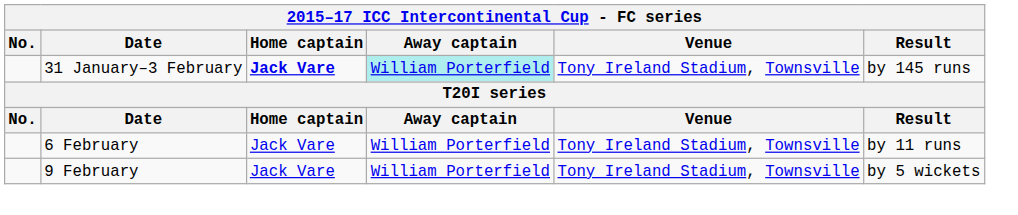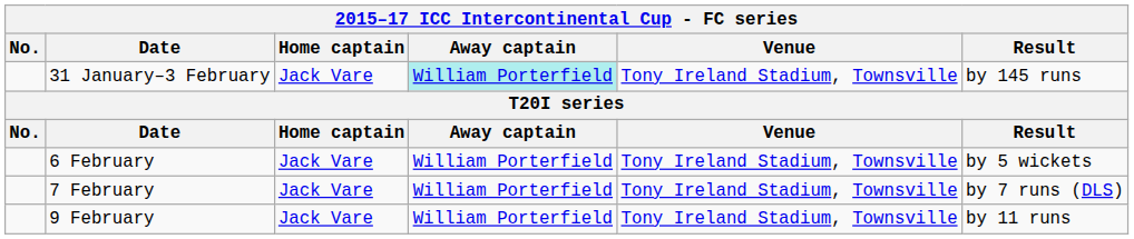 <table class="wikitable">
 <tr>
 <th colspan="6"><a href='#'>2015–17 ICC Intercontinental Cup</a> - FC series</th>
 </tr>
 <tr>
 <th>No.</th>
 <th>Date</th>
 <th>Home captain</th>
 <th>Away captain</th>
 <th>Venue</th>
 <th>Result</th>
 </tr>
 <tr>
 <td></td>
 <td>31 January–3 February</td>
-<td><strong><a href='#'>Jack Vare</a></strong></td>
+<td><a href='#'>Jack Vare</a></td>
 <td style="background: paleturquoise;"><a href='#'>William Porterfield</a></td>
 <td><a href='#'>Tony Ireland Stadium</a>, <a href='#'>Townsville</a></td>
 <td> by 145 runs</td>
 </tr>
 <tr>
 <th colspan="6">T20I series</th>
 </tr>
 <tr>
 <th>No.</th>
 <th>Date</th>
 <th>Home captain</th>
 <th>Away captain</th>
 <th>Venue</th>
 <th>Result</th>
 </tr>
 <tr>
 <td></td>
 <td>6 February</td>
 <td><a href='#'>Jack Vare</a></td>
 <td><a href='#'>William Porterfield</a></td>
 <td><a href='#'>Tony Ireland Stadium</a>, <a href='#'>Townsville</a></td>
-<td> by 11 runs</td>
+<td> by 5 wickets</td>
+</tr>
+<tr>
+<td></td>
+<td>7 February</td>
+<td><a href='#'>Jack Vare</a></td>
+<td><a href='#'>William Porterfield</a></td>
+<td><a href='#'>Tony Ireland Stadium</a>, <a href='#'>Townsville</a></td>
+<td> by 7 runs (<a href='#'>DLS</a>)</td>
 </tr>
 <tr>
 <td></td>
 <td>9 February</td>
 <td><a href='#'>Jack Vare</a></td>
 <td><a href='#'>William Porterfield</a></td>
 <td><a href='#'>Tony Ireland Stadium</a>, <a href='#'>Townsville</a></td>
-<td> by 5 wickets</td>
+<td> by 11 runs</td>
 </tr>
 </table>
